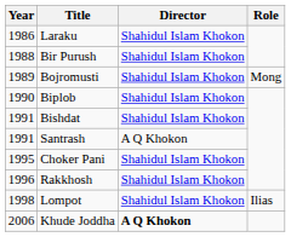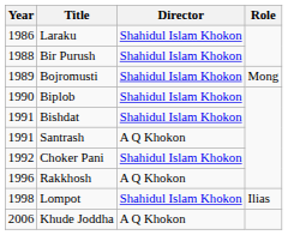 <table class="wikitable sortable">
 <tr>
 <th>Year</th>
 <th>Title</th>
 <th>Director</th>
 <th>Role</th>
 </tr>
 <tr>
 <td>1986</td>
 <td>Laraku</td>
 <td><a href='#'>Shahidul Islam Khokon</a></td>
 </tr>
 <tr>
 <td>1988</td>
 <td>Bir Purush</td>
 <td><a href='#'>Shahidul Islam Khokon</a></td>
 </tr>
 <tr>
 <td>1989</td>
 <td>Bojromusti</td>
 <td><a href='#'>Shahidul Islam Khokon</a></td>
 <td>Mong</td>
 </tr>
 <tr>
 <td>1990</td>
 <td>Biplob</td>
 <td><a href='#'>Shahidul Islam Khokon</a></td>
 </tr>
 <tr>
 <td>1991</td>
 <td>Bishdat</td>
 <td><a href='#'>Shahidul Islam Khokon</a></td>
 </tr>
 <tr>
 <td>1991</td>
 <td>Santrash</td>
 <td>A Q Khokon</td>
 </tr>
 <tr>
-<td>1995</td>
+<td>1992</td>
 <td>Choker Pani</td>
 <td><a href='#'>Shahidul Islam Khokon</a></td>
 </tr>
 <tr>
 <td>1996</td>
 <td>Rakkhosh</td>
-<td><a href='#'>Shahidul Islam Khokon</a></td>
+<td>A Q Khokon</td>
 </tr>
 <tr>
 <td>1998</td>
 <td>Lompot</td>
 <td><a href='#'>Shahidul Islam Khokon</a></td>
 <td>Ilias</td>
 </tr>
 <tr>
 <td>2006</td>
 <td>Khude Joddha</td>
-<td><strong>A Q Khokon</strong></td>
+<td>A Q Khokon</td>
 </tr>
 </table>
